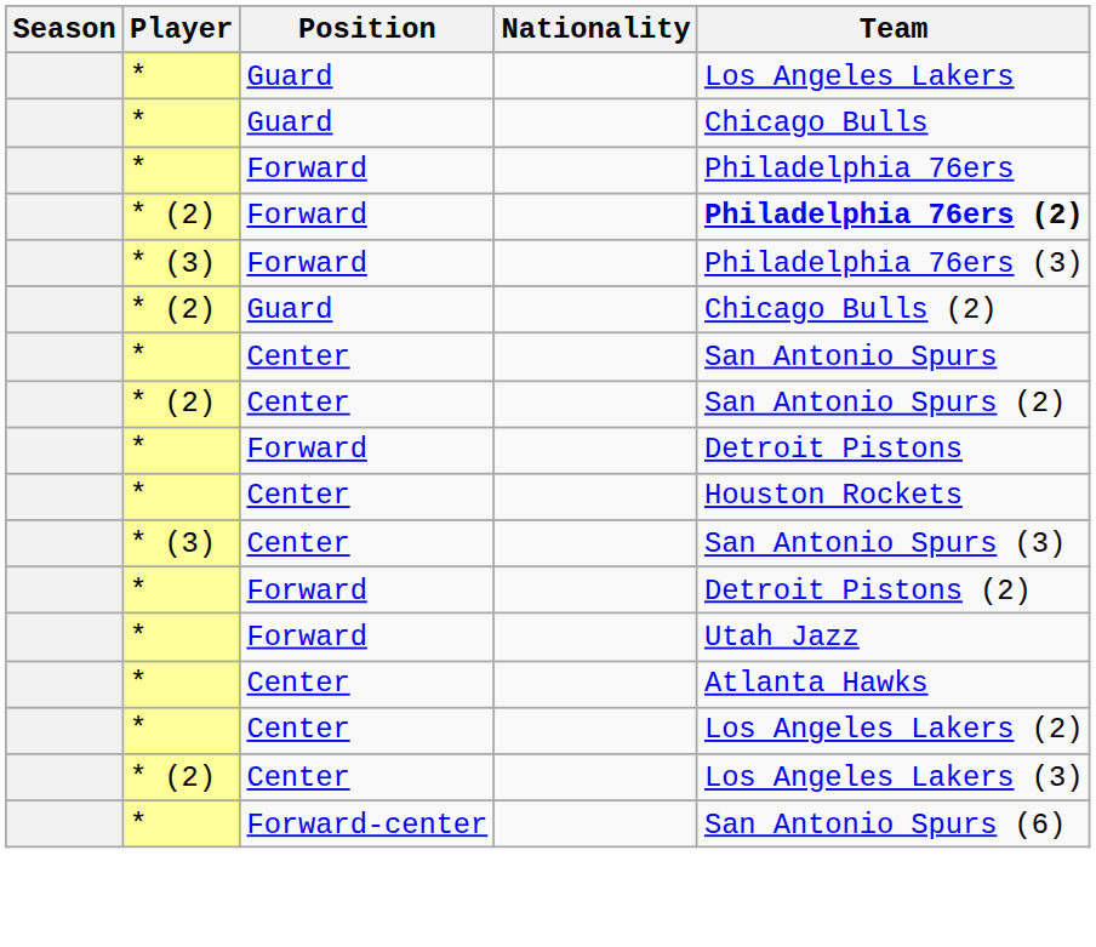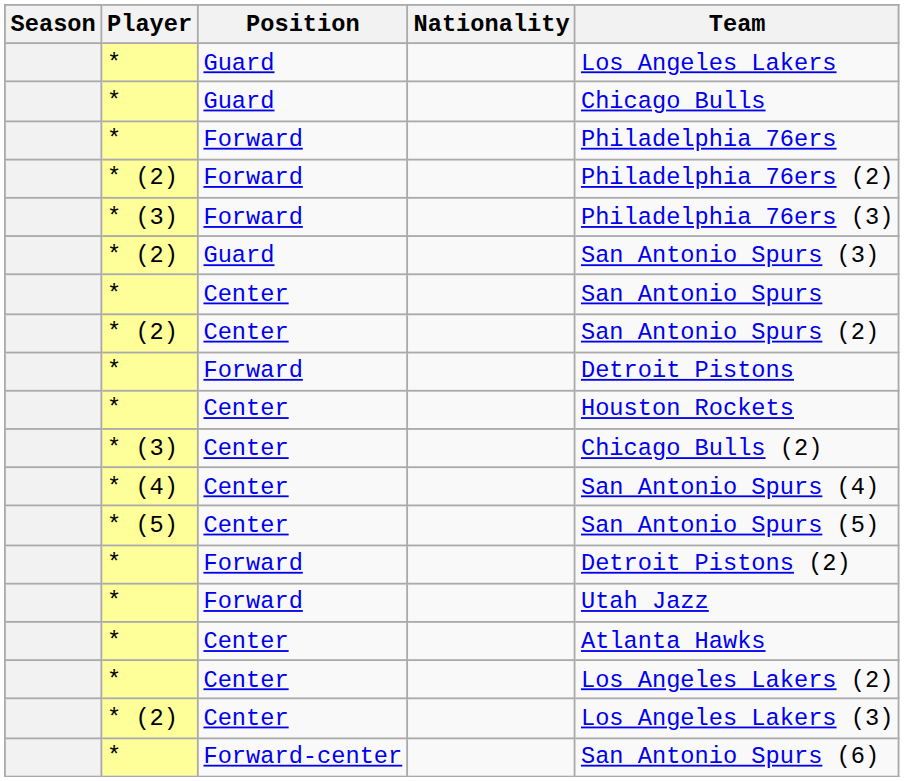 <table class="wikitable plainrowheaders sortable" summary="Season (sortable), Player (sortable), Position (sortable), Nationality (sortable) and Team (sortable)">
 <tr>
 <th scope="col">Season</th>
 <th scope="col">Player</th>
 <th scope="col">Position</th>
 <th scope="col">Nationality</th>
 <th scope="col">Team</th>
 </tr>
 <tr>
 <th scope="row"></th>
 <td bgcolor="#FFFF99">*</td>
 <td><a href='#'>Guard</a></td>
 <td></td>
 <td><a href='#'>Los Angeles Lakers</a></td>
 </tr>
 <tr>
 <th scope="row"></th>
 <td bgcolor="#FFFF99">*</td>
 <td><a href='#'>Guard</a></td>
 <td></td>
 <td><a href='#'>Chicago Bulls</a></td>
 </tr>
 <tr>
 <th scope="row"></th>
 <td bgcolor="#FFFF99">*</td>
 <td><a href='#'>Forward</a></td>
 <td></td>
 <td><a href='#'>Philadelphia 76ers</a></td>
 </tr>
 <tr>
 <th scope="row"></th>
 <td bgcolor="#FFFF99">* (2)</td>
 <td><a href='#'>Forward</a></td>
 <td></td>
-<td><strong><a href='#'>Philadelphia 76ers</a> (2)</strong></td>
+<td><a href='#'>Philadelphia 76ers</a> (2)</td>
 </tr>
 <tr>
 <th scope="row"></th>
 <td bgcolor="#FFFF99">* (3)</td>
 <td><a href='#'>Forward</a></td>
 <td></td>
 <td><a href='#'>Philadelphia 76ers</a> (3)</td>
 </tr>
 <tr>
 <th scope="row"></th>
 <td bgcolor="#FFFF99">* (2)</td>
 <td><a href='#'>Guard</a></td>
 <td></td>
-<td><a href='#'>Chicago Bulls</a> (2)</td>
+<td><a href='#'>San Antonio Spurs</a> (3)</td>
 </tr>
 <tr>
 <th scope="row"></th>
 <td bgcolor="#FFFF99">*</td>
 <td><a href='#'>Center</a></td>
 <td></td>
 <td><a href='#'>San Antonio Spurs</a></td>
 </tr>
 <tr>
 <th scope="row"></th>
 <td bgcolor="#FFFF99">* (2)</td>
 <td><a href='#'>Center</a></td>
 <td></td>
 <td><a href='#'>San Antonio Spurs</a> (2)</td>
 </tr>
 <tr>
 <th scope="row"></th>
 <td bgcolor="#FFFF99">*</td>
 <td><a href='#'>Forward</a></td>
 <td></td>
 <td><a href='#'>Detroit Pistons</a></td>
 </tr>
 <tr>
 <th scope="row"></th>
 <td bgcolor="#FFFF99">*</td>
 <td><a href='#'>Center</a></td>
 <td></td>
 <td><a href='#'>Houston Rockets</a></td>
 </tr>
 <tr>
 <th scope="row"></th>
 <td bgcolor="#FFFF99">* (3)</td>
 <td><a href='#'>Center</a></td>
 <td></td>
-<td><a href='#'>San Antonio Spurs</a> (3)</td>
+<td><a href='#'>Chicago Bulls</a> (2)</td>
+</tr>
+<tr>
+<th scope="row"></th>
+<td bgcolor="#FFFF99">* (4)</td>
+<td><a href='#'>Center</a></td>
+<td></td>
+<td><a href='#'>San Antonio Spurs</a> (4)</td>
+</tr>
+<tr>
+<th scope="row"></th>
+<td bgcolor="#FFFF99">* (5)</td>
+<td><a href='#'>Center</a></td>
+<td></td>
+<td><a href='#'>San Antonio Spurs</a> (5)</td>
 </tr>
 <tr>
 <th scope="row"></th>
 <td bgcolor="#FFFF99">*</td>
 <td><a href='#'>Forward</a></td>
 <td></td>
 <td><a href='#'>Detroit Pistons</a> (2)</td>
 </tr>
 <tr>
 <th scope="row"></th>
 <td bgcolor="#FFFF99">*</td>
 <td><a href='#'>Forward</a></td>
 <td></td>
 <td><a href='#'>Utah Jazz</a></td>
 </tr>
 <tr>
 <th scope="row"></th>
 <td bgcolor="#FFFF99">*</td>
 <td><a href='#'>Center</a></td>
 <td></td>
 <td><a href='#'>Atlanta Hawks</a></td>
 </tr>
 <tr>
 <th scope="row"></th>
 <td bgcolor="#FFFF99">* </td>
 <td><a href='#'>Center</a></td>
 <td></td>
 <td><a href='#'>Los Angeles Lakers</a> (2)</td>
 </tr>
 <tr>
 <th scope="row"></th>
 <td bgcolor="#FFFF99">* (2)</td>
 <td><a href='#'>Center</a></td>
 <td></td>
 <td><a href='#'>Los Angeles Lakers</a> (3)</td>
 </tr>
 <tr>
 <th scope="row"></th>
 <td bgcolor="#FFFF99">* </td>
 <td><a href='#'>Forward-center</a></td>
 <td></td>
 <td><a href='#'>San Antonio Spurs</a> (6)</td>
 </tr>
 </table>
